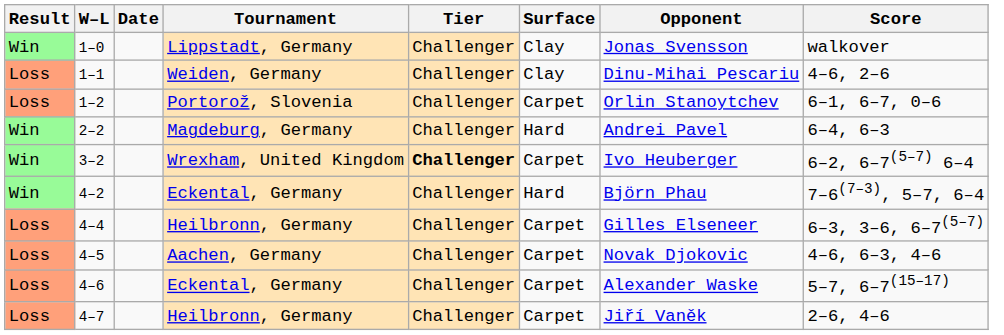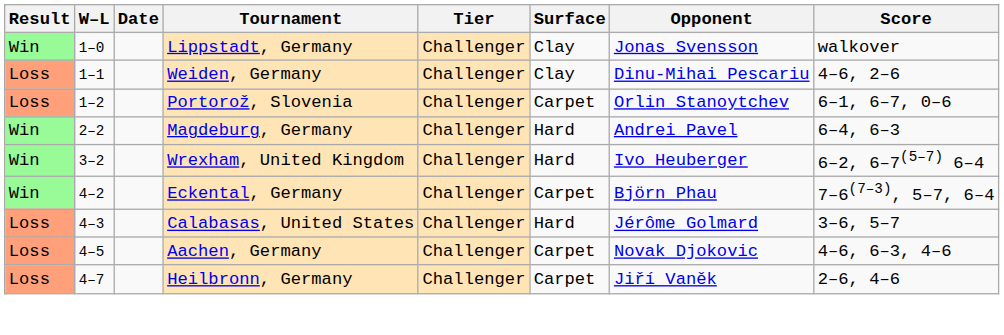 <table class="sortable wikitable">
 <tr>
 <th>Result</th>
 <th class="unsortable">W–L</th>
 <th>Date</th>
 <th>Tournament</th>
 <th>Tier</th>
 <th>Surface</th>
 <th>Opponent</th>
 <th class="unsortable">Score</th>
 </tr>
 <tr>
 <td style="background:#98fb98;">Win</td>
 <td><small>1–0</small></td>
 <td></td>
 <td bgcolor=moccasin><a href='#'>Lippstadt</a>, Germany</td>
 <td bgcolor=moccasin>Challenger</td>
 <td>Clay</td>
 <td> <a href='#'>Jonas Svensson</a></td>
 <td>walkover</td>
 </tr>
 <tr>
 <td style="background:#ffa07a;">Loss</td>
 <td><small>1–1</small></td>
 <td></td>
 <td bgcolor=moccasin><a href='#'>Weiden</a>, Germany</td>
 <td bgcolor=moccasin>Challenger</td>
 <td>Clay</td>
 <td> <a href='#'>Dinu-Mihai Pescariu</a></td>
 <td>4–6, 2–6</td>
 </tr>
 <tr>
 <td style="background:#ffa07a;">Loss</td>
 <td><small>1–2</small></td>
 <td></td>
 <td bgcolor=moccasin><a href='#'>Portorož</a>, Slovenia</td>
 <td bgcolor=moccasin>Challenger</td>
 <td>Carpet</td>
 <td> <a href='#'>Orlin Stanoytchev</a></td>
 <td>6–1, 6–7, 0–6</td>
 </tr>
 <tr>
 <td style="background:#98fb98;">Win</td>
 <td><small>2–2</small></td>
 <td></td>
 <td bgcolor=moccasin><a href='#'>Magdeburg</a>, Germany</td>
 <td bgcolor=moccasin>Challenger</td>
 <td>Hard</td>
 <td> <a href='#'>Andrei Pavel</a></td>
 <td>6–4, 6–3</td>
 </tr>
 <tr>
 <td style="background:#98fb98;">Win</td>
 <td><small>3–2</small></td>
 <td></td>
 <td bgcolor=moccasin><a href='#'>Wrexham</a>, United Kingdom</td>
-<td bgcolor=moccasin><strong>Challenger</strong></td>
-<td>Carpet</td>
+<td bgcolor=moccasin>Challenger</td>
+<td>Hard</td>
 <td> <a href='#'>Ivo Heuberger</a></td>
 <td>6–2, 6–7<sup>(5–7)</sup> 6–4</td>
 </tr>
 <tr>
 <td style="background:#98fb98;">Win</td>
 <td><small>4–2</small></td>
 <td></td>
 <td bgcolor=moccasin><a href='#'>Eckental</a>, Germany</td>
 <td bgcolor=moccasin>Challenger</td>
-<td>Hard</td>
+<td>Carpet</td>
 <td> <a href='#'>Björn Phau</a></td>
 <td>7–6<sup>(7–3)</sup>, 5–7, 6–4</td>
 </tr>
 <tr>
 <td style="background:#ffa07a;">Loss</td>
-<td><small>4–4</small></td>
+<td><small>4–3</small></td>
 <td></td>
-<td bgcolor=moccasin><a href='#'>Heilbronn</a>, Germany</td>
+<td bgcolor=moccasin><a href='#'>Calabasas</a>, United States</td>
 <td bgcolor=moccasin>Challenger</td>
-<td>Carpet</td>
-<td> <a href='#'>Gilles Elseneer</a></td>
-<td>6–3, 3–6, 6–7<sup>(5–7)</sup></td>
+<td>Hard</td>
+<td> <a href='#'>Jérôme Golmard</a></td>
+<td>3–6, 5–7</td>
 </tr>
 <tr>
 <td style="background:#ffa07a;">Loss</td>
 <td><small>4–5</small></td>
 <td></td>
 <td bgcolor=moccasin><a href='#'>Aachen</a>, Germany</td>
 <td bgcolor=moccasin>Challenger</td>
 <td>Carpet</td>
 <td> <a href='#'>Novak Djokovic</a></td>
 <td>4–6, 6–3, 4–6</td>
 </tr>
 <tr>
 <td style="background:#ffa07a;">Loss</td>
-<td><small>4–6</small></td>
-<td></td>
-<td bgcolor=moccasin><a href='#'>Eckental</a>, Germany</td>
-<td bgcolor=moccasin>Challenger</td>
-<td>Carpet</td>
-<td> <a href='#'>Alexander Waske</a></td>
-<td>5–7, 6–7<sup>(15–17)</sup></td>
-</tr>
-<tr>
-<td style="background:#ffa07a;">Loss</td>
 <td><small>4–7</small></td>
 <td></td>
 <td bgcolor=moccasin><a href='#'>Heilbronn</a>, Germany</td>
 <td bgcolor=moccasin>Challenger</td>
 <td>Carpet</td>
 <td> <a href='#'>Jiří Vaněk</a></td>
 <td>2–6, 4–6</td>
 </tr>
 </table>
